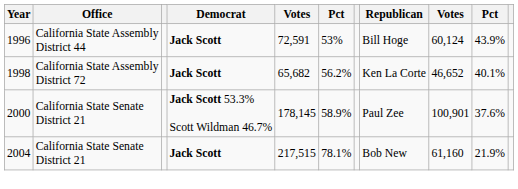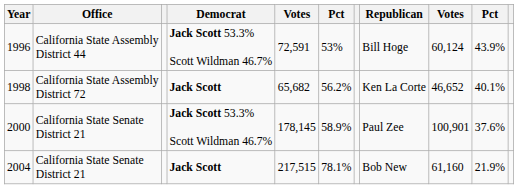 <table class="wikitable" style="margin:0.5em ; font-size:95%">
 <tr>
 <th>Year</th>
 <th>Office</th>
 <th></th>
 <th>Democrat</th>
 <th>Votes</th>
 <th>Pct</th>
 <th></th>
 <th>Republican</th>
 <th>Votes</th>
 <th>Pct</th>
 <th></th>
 </tr>
 <tr>
 <td>1996</td>
 <td>California State Assembly<br> District 44</td>
 <td></td>
-<td><strong>Jack Scott</strong></td>
+<td><strong>Jack Scott</strong> 53.3%<br><br>Scott Wildman 46.7%</td>
 <td>72,591</td>
 <td>53%</td>
 <td></td>
 <td>Bill Hoge</td>
 <td>60,124</td>
 <td>43.9%</td>
 <td></td>
 </tr>
 <tr>
 <td>1998</td>
 <td>California State Assembly<br> District 72</td>
 <td></td>
 <td><strong>Jack Scott</strong></td>
 <td>65,682</td>
 <td>56.2%</td>
 <td></td>
 <td>Ken La Corte</td>
 <td>46,652</td>
 <td>40.1%</td>
 <td></td>
 </tr>
 <tr>
 <td>2000</td>
 <td>California State Senate<br> District 21</td>
 <td></td>
 <td><strong>Jack Scott</strong> 53.3%<br><br>Scott Wildman 46.7%</td>
 <td>178,145</td>
 <td>58.9%</td>
 <td></td>
 <td>Paul Zee</td>
 <td>100,901</td>
 <td>37.6%</td>
 <td></td>
 </tr>
 <tr>
 <td>2004</td>
 <td>California State Senate<br> District 21</td>
 <td></td>
 <td><strong>Jack Scott</strong></td>
 <td>217,515</td>
 <td>78.1%</td>
 <td></td>
 <td>Bob New</td>
 <td>61,160</td>
 <td>21.9%</td>
 <td></td>
 </tr>
 </table>
